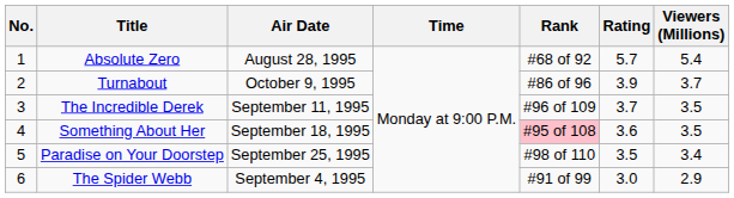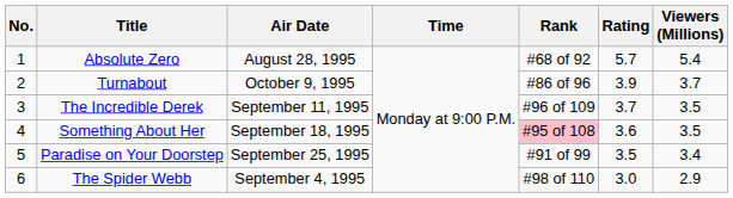 <table class="wikitable" style="text-align:center">
 <tr>
 <th>No.</th>
 <th>Title</th>
 <th>Air Date</th>
 <th>Time</th>
 <th>Rank</th>
 <th>Rating</th>
 <th>Viewers <br> (Millions)</th>
 </tr>
 <tr>
 <td>1</td>
 <td><a href='#'>Absolute Zero</a></td>
 <td>August 28, 1995</td>
 <td style="text-align:center;" rowspan="25">Monday at 9:00 P.M.</td>
 <td>#68 of 92</td>
 <td>5.7</td>
 <td>5.4</td>
 </tr>
 <tr>
 <td>2</td>
 <td><a href='#'>Turnabout</a></td>
 <td>October 9, 1995</td>
 <td>#86 of 96</td>
 <td>3.9</td>
 <td>3.7</td>
 </tr>
 <tr>
 <td>3</td>
 <td><a href='#'>The Incredible Derek</a></td>
 <td>September 11, 1995</td>
 <td>#96 of 109</td>
 <td>3.7</td>
 <td>3.5</td>
 </tr>
 <tr>
 <td>4</td>
 <td><a href='#'>Something About Her</a></td>
 <td>September 18, 1995</td>
 <td style="background: pink;">#95 of 108</td>
 <td>3.6</td>
 <td>3.5</td>
 </tr>
 <tr>
 <td>5</td>
 <td><a href='#'>Paradise on Your Doorstep</a></td>
 <td>September 25, 1995</td>
-<td>#98 of 110</td>
+<td>#91 of 99</td>
 <td>3.5</td>
 <td>3.4</td>
 </tr>
 <tr>
 <td>6</td>
 <td><a href='#'>The Spider Webb</a></td>
 <td>September 4, 1995</td>
-<td>#91 of 99</td>
+<td>#98 of 110</td>
 <td>3.0</td>
 <td>2.9</td>
 </tr>
 </table>
